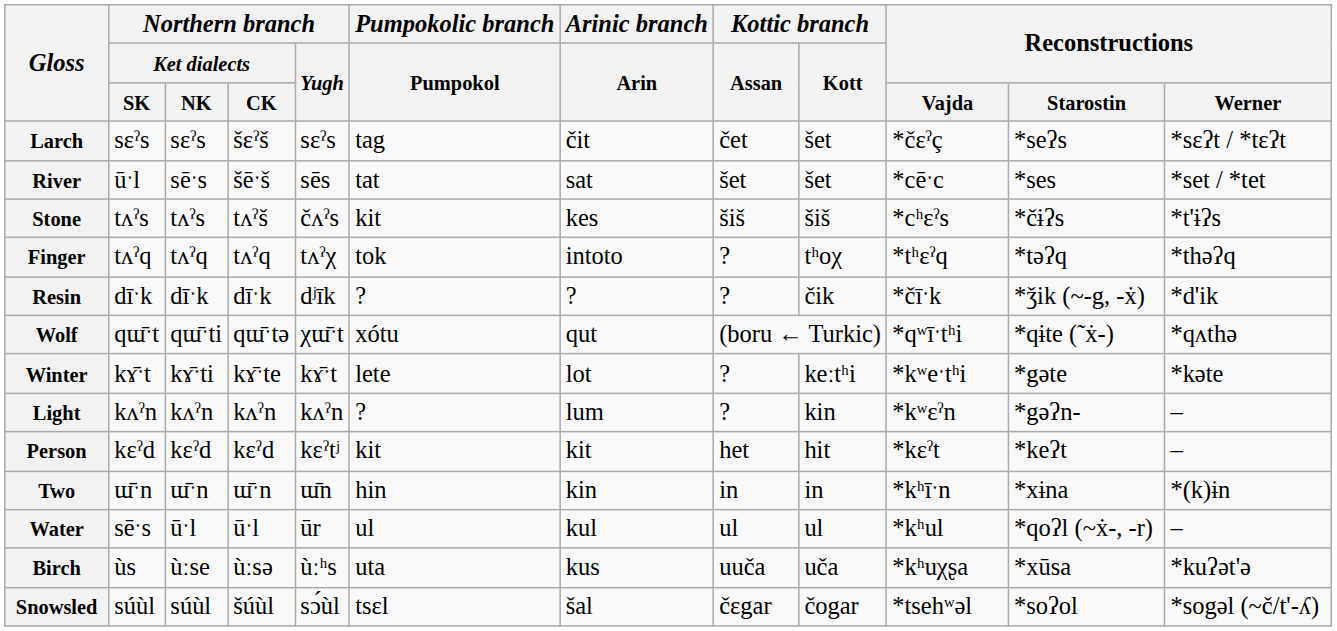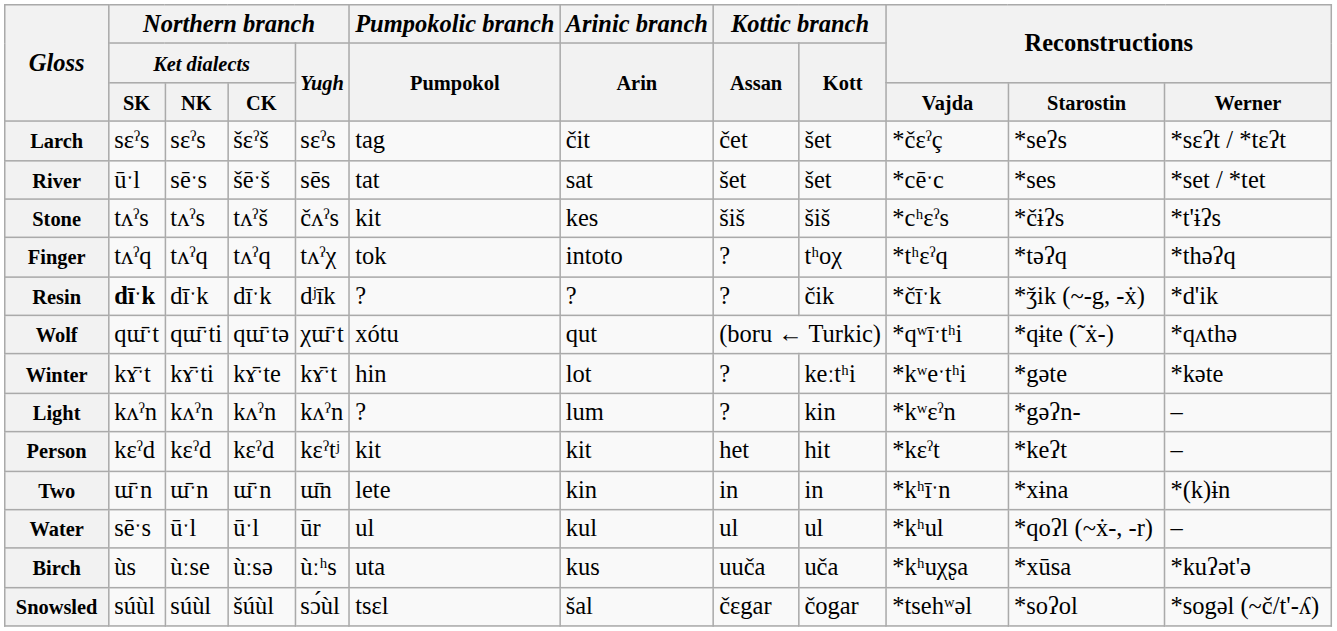 <table class="wikitable">
 <tr>
 <th rowspan = 3>   <em>Gloss</em>   </th>
 <th colspan = 4><em>Northern branch</em></th>
 <th><em>Pumpokolic branch</em></th>
 <th><em>Arinic branch</em></th>
 <th colspan="2"><em>Kottic branch</em></th>
 <th colspan="3" rowspan="2">Reconstructions</th>
 </tr>
 <tr>
 <th colspan=3><small><em>Ket dialects</em></small></th>
 <th rowspan=2><small><em>Yugh</em></small></th>
 <th rowspan="2"><small>Pumpokol </small></th>
 <th rowspan="2"><small>Arin </small></th>
 <th rowspan="2"><small>Assan</small></th>
 <th rowspan="2"><small>Kott</small></th>
 </tr>
 <tr>
 <th><small>SK</small></th>
 <th><small>NK</small></th>
 <th><small>CK</small></th>
 <th><small>Vajda</small></th>
 <th><small>Starostin</small></th>
 <th><small>Werner</small></th>
 </tr>
 <tr>
 <th><small>Larch</small></th>
 <td>sɛˀs</td>
 <td>sɛˀs</td>
 <td>šɛˀš</td>
 <td>sɛˀs</td>
 <td>tag</td>
 <td>čit</td>
 <td>čet</td>
 <td>šet</td>
 <td style="text-align: left">*čɛˀç</td>
 <td style="text-align: left">*seʔs</td>
 <td style="text-align: left">*sɛʔt / *tɛʔt</td>
 </tr>
 <tr>
 <th><small>River</small></th>
 <td>ūˑl</td>
 <td>sēˑs</td>
 <td>šēˑš</td>
 <td>sēs</td>
 <td>tat</td>
 <td>sat</td>
 <td>šet</td>
 <td>šet</td>
 <td style="text-align: left">*cēˑc</td>
 <td style="text-align: left">*ses</td>
 <td style="text-align: left">*set / *tet</td>
 </tr>
 <tr>
 <th><small>Stone</small></th>
 <td>tʌˀs</td>
 <td>tʌˀs</td>
 <td>tʌˀš</td>
 <td>čʌˀs</td>
 <td>kit</td>
 <td>kes</td>
 <td>šiš</td>
 <td>šiš</td>
 <td style="text-align: left">*cʰɛˀs</td>
 <td style="text-align: left">*čɨʔs</td>
 <td style="text-align: left">*t'ɨʔs</td>
 </tr>
 <tr>
 <th><small>Finger</small></th>
 <td>tʌˀq</td>
 <td>tʌˀq</td>
 <td>tʌˀq</td>
 <td>tʌˀχ</td>
 <td>tok</td>
 <td>intoto</td>
 <td>?</td>
 <td>tʰoχ</td>
 <td style="text-align: left">*tʰɛˀq</td>
 <td style="text-align: left">*tǝʔq</td>
 <td style="text-align: left">*thǝʔq</td>
 </tr>
 <tr>
 <th><small>Resin</small></th>
-<td>dīˑk</td>
+<td><strong>dīˑk</strong></td>
 <td>dīˑk</td>
 <td>dīˑk</td>
 <td>dʲīk</td>
 <td>?</td>
 <td>?</td>
 <td>?</td>
 <td>čik</td>
 <td style="text-align: left">*čīˑk</td>
 <td style="text-align: left">*ǯik (~-g, -ẋ)</td>
 <td style="text-align: left">*d'ik</td>
 </tr>
 <tr>
 <th><small>Wolf</small></th>
 <td>qɯ̄ˑt</td>
 <td>qɯ̄ˑti</td>
 <td>qɯ̄ˑtə</td>
 <td>χɯ̄ˑt</td>
 <td>xótu</td>
 <td>qut</td>
 <td colspan="2">(boru ← Turkic)</td>
 <td style="text-align: left">*qʷīˑtʰi</td>
 <td style="text-align: left">*qɨte (˜ẋ-)</td>
 <td style="text-align: left">*qʌthǝ</td>
 </tr>
 <tr>
 <th><small>Winter</small></th>
 <td>kɤ̄ˑt</td>
 <td>kɤ̄ˑti</td>
 <td>kɤ̄ˑte</td>
 <td>kɤ̄ˑt</td>
-<td>lete</td>
+<td>hin</td>
 <td>lot</td>
 <td>?</td>
 <td>keːtʰi</td>
 <td style="text-align: left">*kʷeˑtʰi</td>
 <td style="text-align: left">*gǝte</td>
 <td style="text-align: left">*kǝte</td>
 </tr>
 <tr>
 <th><small>Light</small></th>
 <td>kʌˀn</td>
 <td>kʌˀn</td>
 <td>kʌˀn</td>
 <td>kʌˀn</td>
 <td>?</td>
 <td>lum</td>
 <td>?</td>
 <td>kin</td>
 <td style="text-align: left">*kʷɛˀn</td>
 <td style="text-align: left">*gǝʔn-</td>
 <td style="text-align: left">–</td>
 </tr>
 <tr>
 <th><small>Person</small></th>
 <td>kɛˀd</td>
 <td>kɛˀd</td>
 <td>kɛˀd</td>
 <td>kɛˀtʲ</td>
 <td>kit</td>
 <td>kit</td>
 <td>het</td>
 <td>hit</td>
 <td style="text-align: left">*kɛˀt</td>
 <td style="text-align: left">*keʔt</td>
 <td style="text-align: left">–</td>
 </tr>
 <tr>
 <th><small>Two</small></th>
 <td>ɯ̄ˑn</td>
 <td>ɯ̄ˑn</td>
 <td>ɯ̄ˑn</td>
 <td>ɯ̄n</td>
-<td>hin</td>
+<td>lete</td>
 <td>kin</td>
 <td>in</td>
 <td>in</td>
 <td style="text-align: left">*kʰīˑn</td>
 <td style="text-align: left">*xɨna</td>
 <td style="text-align: left">*(k)ɨn</td>
 </tr>
 <tr>
 <th><small>Water</small></th>
 <td>sēˑs</td>
 <td>ūˑl</td>
 <td>ūˑl</td>
 <td>ūr</td>
 <td>ul</td>
 <td>kul</td>
 <td>ul</td>
 <td>ul</td>
 <td style="text-align: left">*kʰul</td>
 <td style="text-align: left">*qoʔl (~ẋ-, -r) </td>
 <td style="text-align: left">–</td>
 </tr>
 <tr>
 <th><small>Birch</small></th>
 <td>ùs</td>
 <td>ùːse</td>
 <td>ùːsə</td>
 <td>ùːʰs</td>
 <td>uta</td>
 <td>kus</td>
 <td>uuča</td>
 <td>uča</td>
 <td style="text-align: left">*kʰuχʂa</td>
 <td style="text-align: left">*xūsa</td>
 <td style="text-align: left">*kuʔǝt'ǝ</td>
 </tr>
 <tr>
 <th><small>Snowsled</small></th>
 <td>súùl</td>
 <td>súùl</td>
 <td>šúùl</td>
 <td>sɔ́ùl</td>
 <td>tsɛl</td>
 <td>šal</td>
 <td>čɛgar</td>
 <td>čogar</td>
 <td style="text-align: left">*tsehʷəl     </td>
 <td style="text-align: left">*soʔol</td>
 <td style="text-align: left">*sogǝl (~č/t'-ʎ) </td>
 </tr>
 </table>
